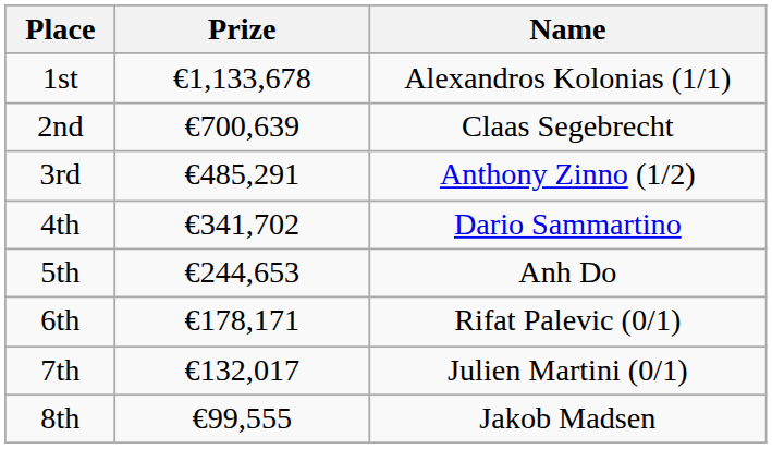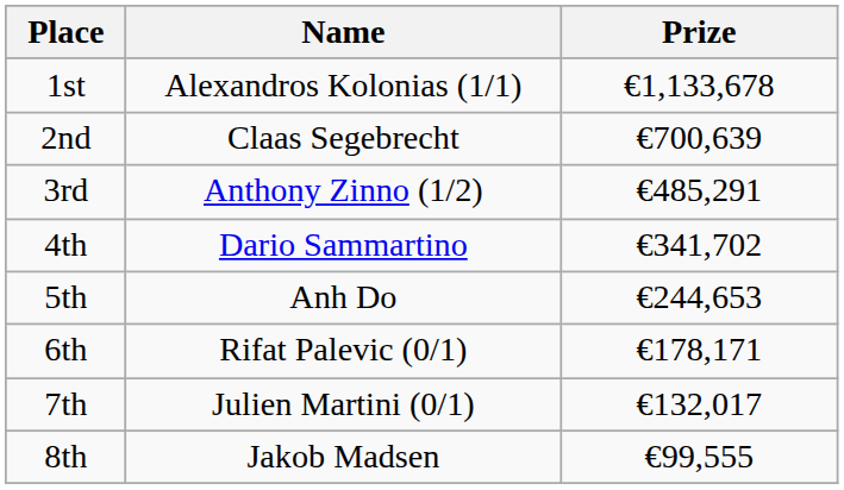 <table class="wikitable">
 <tr>
 <th width="50">Place</th>
+<th width="200">Name</th>
 <th width="125">Prize</th>
-<th width="200">Name</th>
 </tr>
 <tr>
 <td align = "center">1st</td>
+<td align = "center">Alexandros Kolonias (1/1)</td>
 <td align = "center">€1,133,678</td>
-<td align = "center">Alexandros Kolonias (1/1)</td>
 </tr>
 <tr>
 <td align = "center">2nd</td>
+<td align = "center">Claas Segebrecht</td>
 <td align = "center">€700,639</td>
-<td align = "center">Claas Segebrecht</td>
 </tr>
 <tr>
 <td align = "center">3rd</td>
+<td align = "center"><a href='#'>Anthony Zinno</a> (1/2)</td>
 <td align = "center">€485,291</td>
-<td align = "center"><a href='#'>Anthony Zinno</a> (1/2)</td>
 </tr>
 <tr>
 <td align = "center">4th</td>
+<td align = "center"><a href='#'>Dario Sammartino</a></td>
 <td align = "center">€341,702</td>
-<td align = "center"><a href='#'>Dario Sammartino</a></td>
 </tr>
 <tr>
 <td align = "center">5th</td>
+<td align = "center">Anh Do</td>
 <td align = "center">€244,653</td>
-<td align = "center">Anh Do</td>
 </tr>
 <tr>
 <td align = "center">6th</td>
+<td align = "center">Rifat Palevic (0/1)</td>
 <td align = "center">€178,171</td>
-<td align = "center">Rifat Palevic (0/1)</td>
 </tr>
 <tr>
 <td align = "center">7th</td>
+<td align = "center">Julien Martini (0/1)</td>
 <td align = "center">€132,017</td>
-<td align = "center">Julien Martini (0/1)</td>
 </tr>
 <tr>
 <td align = "center">8th</td>
+<td align = "center">Jakob Madsen</td>
 <td align = "center">€99,555</td>
-<td align = "center">Jakob Madsen</td>
 </tr>
 </table>
